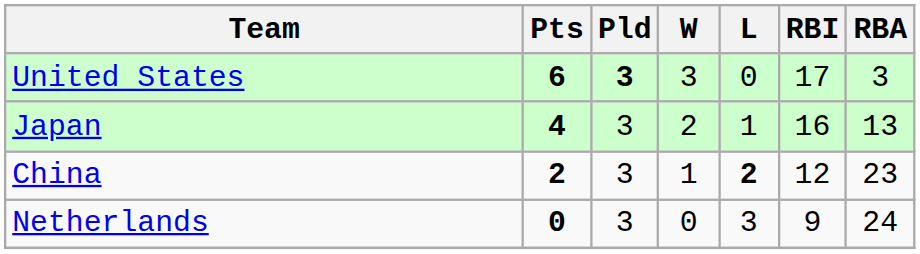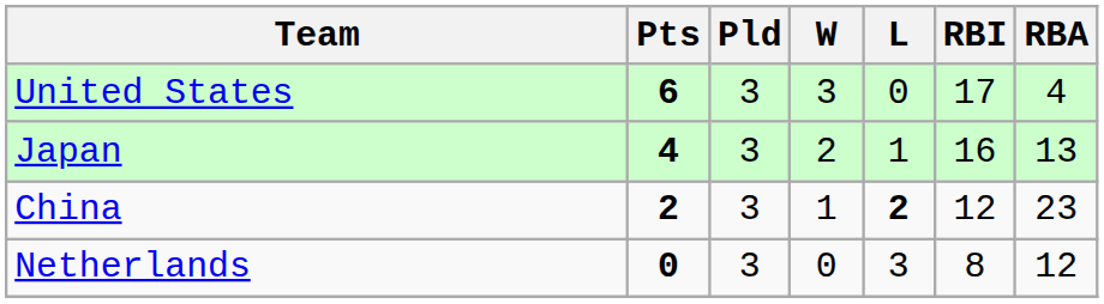 <table class=wikitable style="text-align:center">
 <tr>
 <th width=220>Team</th>
 <th width=20>Pts</th>
 <th width=20>Pld</th>
 <th width=20>W</th>
 <th width=20>L</th>
 <th width=20>RBI</th>
 <th width=20>RBA</th>
 </tr>
 <tr bgcolor=#ccffcc>
 <td align=left> <a href='#'>United States</a></td>
 <td><strong>6</strong></td>
-<td><strong>3</strong></td>
+<td>3</td>
 <td>3</td>
 <td>0</td>
 <td>17</td>
-<td>3</td>
+<td>4</td>
 </tr>
 <tr bgcolor=#ccffcc>
 <td align=left> <a href='#'>Japan</a></td>
 <td><strong>4</strong></td>
 <td>3</td>
 <td>2</td>
 <td>1</td>
 <td>16</td>
 <td>13</td>
 </tr>
 <tr bgcolor=>
 <td align=left> <a href='#'>China</a></td>
 <td><strong>2</strong></td>
 <td>3</td>
 <td>1</td>
 <td><strong>2</strong></td>
 <td>12</td>
 <td>23</td>
 </tr>
 <tr bgcolor=>
 <td align=left> <a href='#'>Netherlands</a></td>
 <td><strong>0</strong></td>
 <td>3</td>
 <td>0</td>
 <td>3</td>
-<td>9</td>
-<td>24</td>
+<td>8</td>
+<td>12</td>
 </tr>
 <tr>
 </tr>
 </table>
